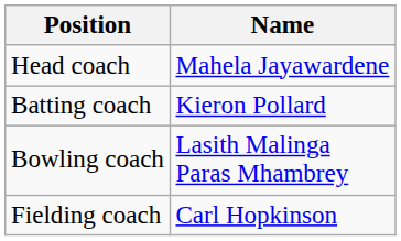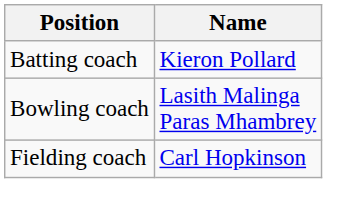 <table class="wikitable">
 <tr>
 <th>Position</th>
 <th>Name</th>
-</tr>
-<tr>
-<td>Head coach</td>
-<td><a href='#'>Mahela Jayawardene</a></td>
 </tr>
 <tr>
 <td>Batting coach</td>
 <td><a href='#'>Kieron Pollard</a></td>
 </tr>
 <tr>
 <td>Bowling coach</td>
 <td><a href='#'>Lasith Malinga</a><br><a href='#'>Paras Mhambrey</a></td>
 </tr>
 <tr>
 <td>Fielding coach</td>
 <td><a href='#'>Carl Hopkinson</a></td>
 </tr>
 </table>
